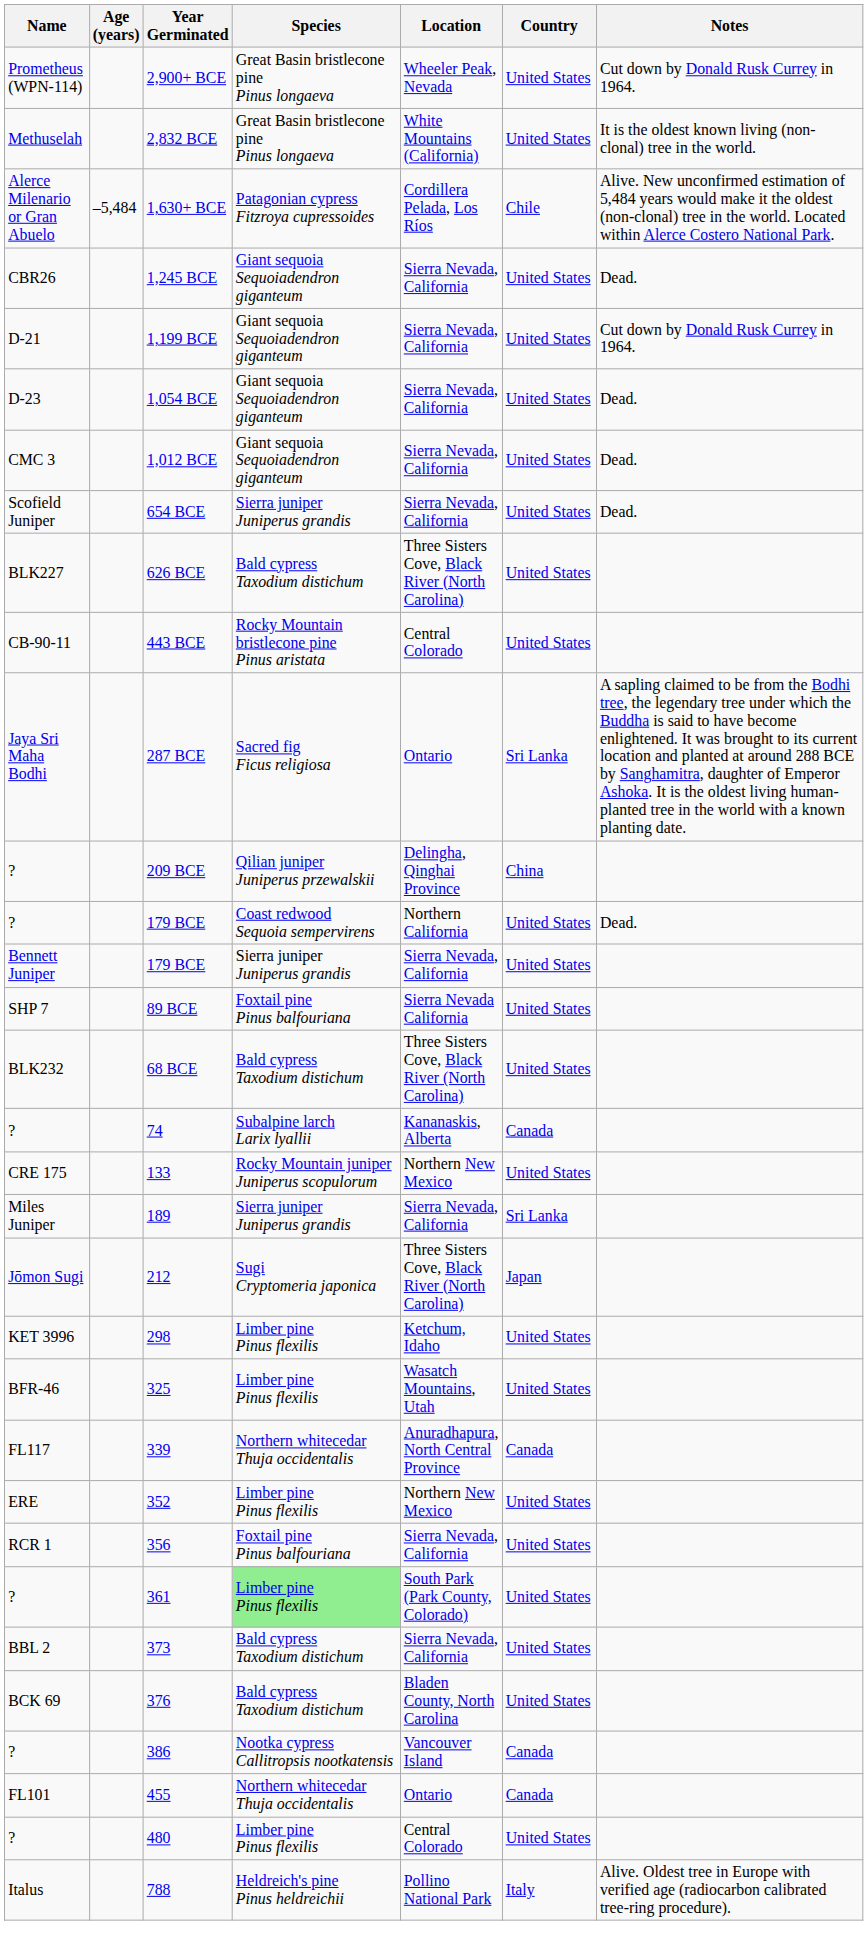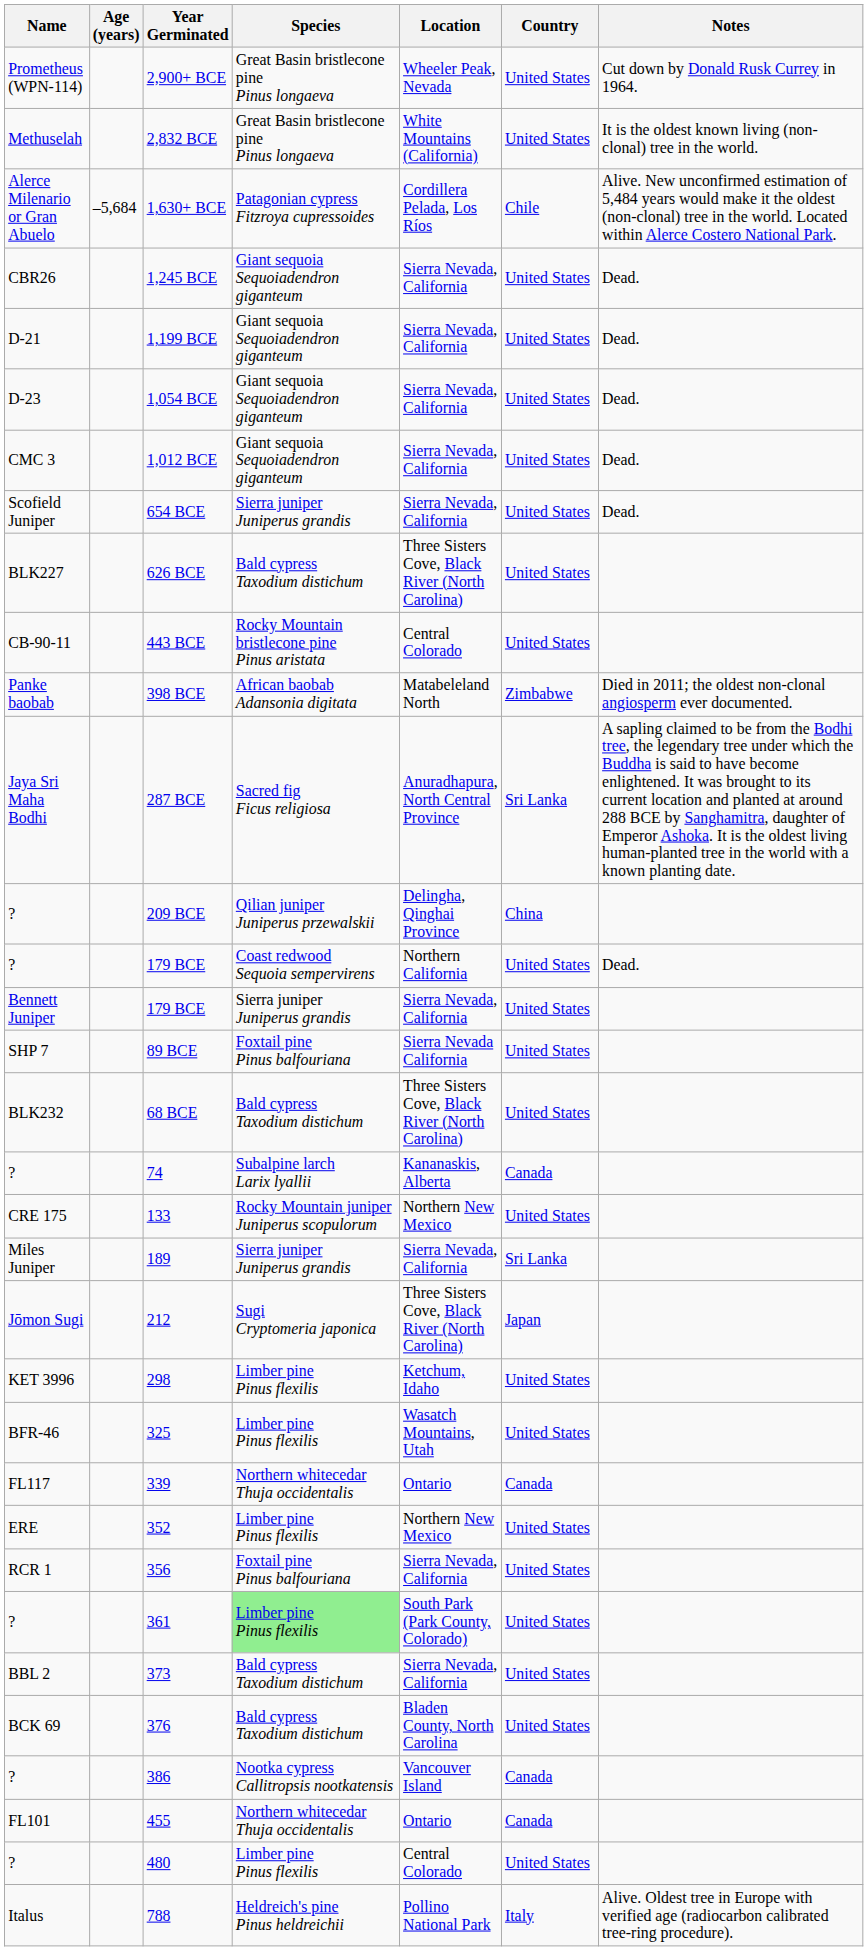 <table class="wikitable sortable">
 <tr>
 <th style="width:10%;">Name</th>
 <th style="width:5%;">Age<br>(years)</th>
 <th>Year Germinated</th>
 <th style="width:22.5%;">Species</th>
 <th style="width:10%;">Location</th>
 <th style="width:12.5%;">Country</th>
 <th style="width:40%;">Notes</th>
 </tr>
 <tr>
 <td><a href='#'>Prometheus</a><br>(WPN-114)</td>
 <td></td>
 <td><a href='#'>2,900+ BCE</a></td>
 <td>Great Basin bristlecone pine<br><em>Pinus longaeva</em></td>
 <td><a href='#'>Wheeler Peak</a>, <a href='#'>Nevada</a></td>
 <td><a href='#'>United States</a></td>
 <td>Cut down by <a href='#'>Donald Rusk Currey</a> in 1964.</td>
 </tr>
 <tr>
 <td><a href='#'>Methuselah</a></td>
 <td></td>
 <td><a href='#'>2,832 BCE</a></td>
 <td>Great Basin bristlecone pine<br><em>Pinus longaeva</em></td>
 <td><a href='#'>White Mountains (California)</a></td>
 <td><a href='#'>United States</a></td>
 <td>It is the oldest known living (non-clonal) tree in the world.</td>
 </tr>
 <tr>
 <td><a href='#'>Alerce Milenario or Gran Abuelo</a></td>
-<td>–5,484</td>
+<td>–5,684</td>
 <td><a href='#'>1,630+ BCE</a></td>
 <td><a href='#'>Patagonian cypress</a><br><em>Fitzroya cupressoides</em></td>
 <td><a href='#'>Cordillera Pelada</a>, <a href='#'>Los Ríos</a></td>
 <td><a href='#'>Chile</a></td>
 <td>Alive. New unconfirmed estimation of 5,484 years would make it the oldest (non-clonal) tree in the world. Located within <a href='#'>Alerce Costero National Park</a>.</td>
 </tr>
 <tr>
 <td>CBR26</td>
 <td></td>
 <td><a href='#'>1,245 BCE</a></td>
 <td><a href='#'>Giant sequoia</a><br><em>Sequoiadendron giganteum</em></td>
 <td><a href='#'>Sierra Nevada</a>, <a href='#'>California</a></td>
 <td><a href='#'>United States</a></td>
 <td>Dead.</td>
 </tr>
 <tr>
 <td>D-21</td>
 <td></td>
 <td><a href='#'>1,199 BCE</a></td>
 <td>Giant sequoia<br><em>Sequoiadendron giganteum</em></td>
 <td><a href='#'>Sierra Nevada</a>, <a href='#'>California</a></td>
 <td><a href='#'>United States</a></td>
-<td>Cut down by <a href='#'>Donald Rusk Currey</a> in 1964.</td>
+<td>Dead.</td>
 </tr>
 <tr>
 <td>D-23</td>
 <td></td>
 <td><a href='#'>1,054 BCE</a></td>
 <td>Giant sequoia<br><em>Sequoiadendron giganteum</em></td>
 <td><a href='#'>Sierra Nevada</a>, <a href='#'>California</a></td>
 <td><a href='#'>United States</a></td>
 <td>Dead.</td>
 </tr>
 <tr>
 <td>CMC 3</td>
 <td></td>
 <td><a href='#'>1,012 BCE</a></td>
 <td>Giant sequoia<br><em>Sequoiadendron giganteum</em></td>
 <td><a href='#'>Sierra Nevada</a>, <a href='#'>California</a></td>
 <td><a href='#'>United States</a></td>
 <td>Dead.</td>
 </tr>
 <tr>
 <td>Scofield Juniper</td>
 <td></td>
 <td><a href='#'>654 BCE</a></td>
 <td><a href='#'>Sierra juniper</a><br><em>Juniperus grandis</em></td>
 <td><a href='#'>Sierra Nevada</a>, <a href='#'>California</a></td>
 <td><a href='#'>United States</a></td>
 <td>Dead.</td>
 </tr>
 <tr>
 <td>BLK227</td>
 <td></td>
 <td><a href='#'>626 BCE</a></td>
 <td><a href='#'>Bald cypress</a><br><em>Taxodium distichum</em></td>
 <td>Three Sisters Cove, <a href='#'>Black River (North Carolina)</a></td>
 <td><a href='#'>United States</a></td>
 <td></td>
 </tr>
 <tr>
 <td>CB-90-11</td>
 <td></td>
 <td><a href='#'>443 BCE</a></td>
 <td><a href='#'>Rocky Mountain bristlecone pine</a><br><em>Pinus aristata</em></td>
 <td>Central <a href='#'>Colorado</a></td>
 <td><a href='#'>United States</a></td>
 <td></td>
 </tr>
 <tr>
+<td><a href='#'>Panke baobab</a></td>
+<td></td>
+<td><a href='#'>398 BCE</a></td>
+<td><a href='#'>African baobab</a><br><em>Adansonia digitata</em></td>
+<td>Matabeleland North</td>
+<td><a href='#'>Zimbabwe</a></td>
+<td>Died in 2011; the oldest non-clonal <a href='#'>angiosperm</a> ever documented.</td>
+</tr>
+<tr>
 <td><a href='#'>Jaya Sri Maha Bodhi</a></td>
 <td></td>
 <td><a href='#'>287 BCE</a></td>
 <td><a href='#'>Sacred fig</a><br><em>Ficus religiosa</em></td>
-<td><a href='#'>Ontario</a></td>
+<td><a href='#'>Anuradhapura</a>, <a href='#'>North Central Province</a></td>
 <td><a href='#'>Sri Lanka</a></td>
 <td>A sapling claimed to be from the <a href='#'>Bodhi tree</a>, the legendary tree under which the <a href='#'>Buddha</a> is said to have become enlightened. It was brought to its current location and planted at around 288 BCE by <a href='#'>Sanghamitra</a>, daughter of Emperor <a href='#'>Ashoka</a>. It is the oldest living human-planted tree in the world with a known planting date.</td>
 </tr>
 <tr>
 <td>?</td>
 <td></td>
 <td><a href='#'>209 BCE</a></td>
 <td><a href='#'>Qilian juniper</a><br><em>Juniperus przewalskii</em></td>
 <td><a href='#'>Delingha</a>, <a href='#'>Qinghai Province</a></td>
 <td><a href='#'>China</a></td>
 <td></td>
 </tr>
 <tr>
 <td>?</td>
 <td></td>
 <td><a href='#'>179 BCE</a></td>
 <td><a href='#'>Coast redwood</a><br><em>Sequoia sempervirens</em></td>
 <td>Northern <a href='#'>California</a></td>
 <td><a href='#'>United States</a></td>
 <td>Dead.</td>
 </tr>
 <tr>
 <td><a href='#'>Bennett Juniper</a></td>
 <td></td>
 <td><a href='#'>179 BCE</a></td>
 <td>Sierra juniper<br><em>Juniperus grandis</em></td>
 <td><a href='#'>Sierra Nevada</a>, <a href='#'>California</a></td>
 <td><a href='#'>United States</a></td>
 <td></td>
 </tr>
 <tr>
 <td>SHP 7</td>
 <td></td>
 <td><a href='#'>89 BCE</a></td>
 <td><a href='#'>Foxtail pine</a><br><em>Pinus balfouriana</em></td>
 <td><a href='#'>Sierra Nevada</a> <a href='#'>California</a></td>
 <td><a href='#'>United States</a></td>
 <td></td>
 </tr>
 <tr>
 <td>BLK232</td>
 <td></td>
 <td><a href='#'>68 BCE</a></td>
 <td><a href='#'>Bald cypress</a><br><em>Taxodium distichum</em></td>
 <td>Three Sisters Cove, <a href='#'>Black River (North Carolina)</a></td>
 <td><a href='#'>United States</a></td>
 <td></td>
 </tr>
 <tr>
 <td>?</td>
 <td></td>
 <td><a href='#'>74</a></td>
 <td><a href='#'>Subalpine larch</a><br><em>Larix lyallii</em></td>
 <td><a href='#'>Kananaskis</a>, <a href='#'>Alberta</a></td>
 <td><a href='#'>Canada</a></td>
 <td></td>
 </tr>
 <tr>
 <td>CRE 175</td>
 <td></td>
 <td><a href='#'>133</a></td>
 <td><a href='#'>Rocky Mountain juniper</a><br><em>Juniperus scopulorum</em></td>
 <td>Northern <a href='#'>New Mexico</a></td>
 <td><a href='#'>United States</a></td>
 <td></td>
 </tr>
 <tr>
 <td>Miles Juniper</td>
 <td></td>
 <td><a href='#'>189</a></td>
 <td><a href='#'>Sierra juniper</a><br><em>Juniperus grandis</em></td>
 <td><a href='#'>Sierra Nevada</a>, <a href='#'>California</a></td>
 <td><a href='#'>Sri Lanka</a></td>
 <td></td>
 </tr>
 <tr>
 <td><a href='#'>Jōmon Sugi</a></td>
 <td></td>
 <td><a href='#'>212</a></td>
 <td><a href='#'>Sugi</a><br><em>Cryptomeria japonica</em></td>
 <td>Three Sisters Cove, <a href='#'>Black River (North Carolina)</a></td>
 <td><a href='#'>Japan</a></td>
 <td></td>
 </tr>
 <tr>
 <td>KET 3996</td>
 <td></td>
 <td><a href='#'>298</a></td>
 <td><a href='#'>Limber pine</a><br><em>Pinus flexilis</em></td>
 <td><a href='#'>Ketchum, Idaho</a></td>
 <td><a href='#'>United States</a></td>
 <td></td>
 </tr>
 <tr>
 <td>BFR-46</td>
 <td></td>
 <td><a href='#'>325</a></td>
 <td><a href='#'>Limber pine</a><br><em>Pinus flexilis</em></td>
 <td><a href='#'>Wasatch Mountains</a>, <a href='#'>Utah</a></td>
 <td><a href='#'>United States</a></td>
 <td></td>
 </tr>
 <tr>
 <td>FL117</td>
 <td> </td>
 <td><a href='#'>339</a></td>
 <td><a href='#'>Northern whitecedar</a><br><em>Thuja occidentalis</em></td>
-<td><a href='#'>Anuradhapura</a>, <a href='#'>North Central Province</a></td>
+<td><a href='#'>Ontario</a></td>
 <td><a href='#'>Canada</a></td>
 <td></td>
 </tr>
 <tr>
 <td>ERE</td>
 <td></td>
 <td><a href='#'>352</a></td>
 <td><a href='#'>Limber pine</a><br><em>Pinus flexilis</em></td>
 <td>Northern <a href='#'>New Mexico</a></td>
 <td><a href='#'>United States</a></td>
 <td></td>
 </tr>
 <tr>
 <td>RCR 1</td>
 <td></td>
 <td><a href='#'>356</a></td>
 <td><a href='#'>Foxtail pine</a><br><em>Pinus balfouriana</em></td>
 <td><a href='#'>Sierra Nevada</a>, <a href='#'>California</a></td>
 <td><a href='#'>United States</a></td>
 <td></td>
 </tr>
 <tr>
 <td>?</td>
 <td></td>
 <td><a href='#'>361</a></td>
 <td style="background: lightgreen;"><a href='#'>Limber pine</a><br><em>Pinus flexilis</em></td>
 <td><a href='#'>South Park (Park County, Colorado)</a></td>
 <td><a href='#'>United States</a></td>
 <td></td>
 </tr>
 <tr>
 <td>BBL 2</td>
 <td></td>
 <td><a href='#'>373</a></td>
 <td><a href='#'>Bald cypress</a><br><em>Taxodium distichum</em></td>
 <td><a href='#'>Sierra Nevada</a>, <a href='#'>California</a></td>
 <td><a href='#'>United States</a></td>
 <td></td>
 </tr>
 <tr>
 <td>BCK 69</td>
 <td></td>
 <td><a href='#'>376</a></td>
 <td><a href='#'>Bald cypress</a><br><em>Taxodium distichum</em></td>
 <td><a href='#'>Bladen County, North Carolina</a></td>
 <td><a href='#'>United States</a></td>
 <td></td>
 </tr>
 <tr>
 <td>?</td>
 <td></td>
 <td><a href='#'>386</a></td>
 <td><a href='#'>Nootka cypress</a><br><em>Callitropsis nootkatensis</em></td>
 <td><a href='#'>Vancouver Island</a></td>
 <td><a href='#'>Canada</a></td>
 <td></td>
 </tr>
 <tr>
 <td>FL101</td>
 <td></td>
 <td><a href='#'>455</a></td>
 <td><a href='#'>Northern whitecedar</a><br><em>Thuja occidentalis</em></td>
 <td><a href='#'>Ontario</a></td>
 <td><a href='#'>Canada</a></td>
 <td></td>
 </tr>
 <tr>
 <td>?</td>
 <td></td>
 <td><a href='#'>480</a></td>
 <td><a href='#'>Limber pine</a><br><em>Pinus flexilis</em></td>
 <td>Central <a href='#'>Colorado</a></td>
 <td><a href='#'>United States</a></td>
 <td></td>
 </tr>
 <tr>
 <td>Italus</td>
 <td></td>
 <td><a href='#'>788</a></td>
 <td><a href='#'>Heldreich's pine</a><br><em>Pinus heldreichii</em></td>
 <td><a href='#'>Pollino National Park</a></td>
 <td><a href='#'>Italy</a></td>
 <td>Alive. Oldest tree in Europe with verified age (radiocarbon calibrated tree-ring procedure).</td>
 </tr>
 </table>
